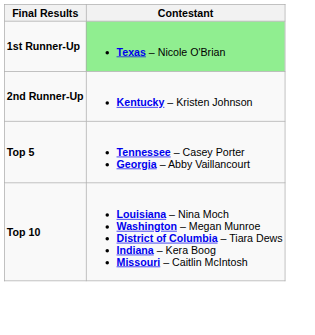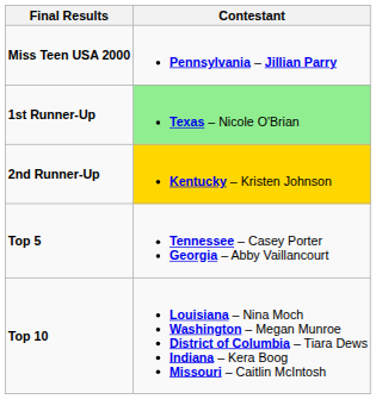 <table class="wikitable sortable" style="font-size:95%;">
 <tr>
 <th>Final Results</th>
 <th>Contestant</th>
+</tr>
+<tr>
+<td><strong>Miss Teen USA 2000</strong></td>
+<td><br><ul><li><strong> <a href='#'>Pennsylvania</a></strong> – <strong><a href='#'>Jillian Parry</a></strong></li></ul></td>
 </tr>
 <tr>
 <td><strong>1st Runner-Up</strong></td>
 <td style="background: lightgreen;"><br><ul><li><strong> <a href='#'>Texas</a></strong> – Nicole O'Brian</li></ul></td>
 </tr>
 <tr>
 <td><strong>2nd Runner-Up</strong></td>
-<td><br><ul><li><strong> <a href='#'>Kentucky</a></strong> – Kristen Johnson</li></ul></td>
+<td style="background: gold;"><br><ul><li><strong> <a href='#'>Kentucky</a></strong> – Kristen Johnson</li></ul></td>
 </tr>
 <tr>
 <td><strong>Top 5</strong></td>
 <td><br><ul><li><strong> <a href='#'>Tennessee</a></strong> – Casey Porter</li><li><strong> <a href='#'>Georgia</a></strong> – Abby Vaillancourt</li></ul></td>
 </tr>
 <tr>
 <td><strong>Top 10</strong></td>
 <td><br><ul><li><strong> <a href='#'>Louisiana</a></strong> – Nina Moch</li><li><strong> <a href='#'>Washington</a></strong> – Megan Munroe</li><li><strong> <a href='#'>District of Columbia</a></strong> – Tiara Dews</li><li><strong> <a href='#'>Indiana</a></strong> – Kera Boog</li><li><strong> <a href='#'>Missouri</a></strong> – Caitlin McIntosh</li></ul></td>
 </tr>
 </table>
